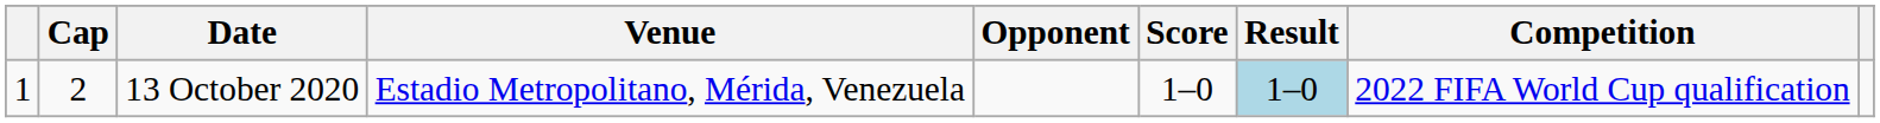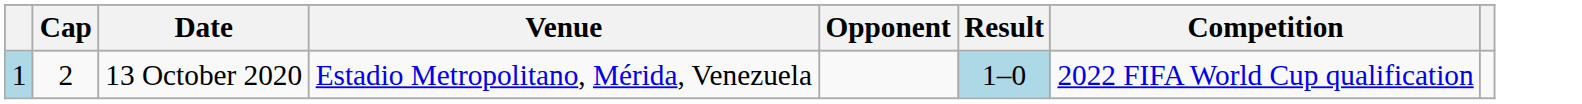 <table class="wikitable sortable">
 <tr>
 <th scope="col"></th>
 <th scope="col">Cap</th>
 <th scope="col">Date</th>
 <th scope="col">Venue</th>
 <th scope="col">Opponent</th>
-<th scope="col">Score</th>
 <th scope="col">Result</th>
 <th scope="col">Competition</th>
 <th scope="col" class="unsortable"></th>
 </tr>
 <tr>
-<td align="center">1</td>
+<td align="center" style="background: lightblue;">1</td>
 <td align="center">2</td>
 <td>13 October 2020</td>
 <td><a href='#'>Estadio Metropolitano</a>, <a href='#'>Mérida</a>, Venezuela</td>
 <td></td>
-<td align="center">1–0</td>
 <td align="center" style="background: lightblue;">1–0</td>
 <td><a href='#'>2022 FIFA World Cup qualification</a></td>
 <td></td>
 </tr>
 </table>
